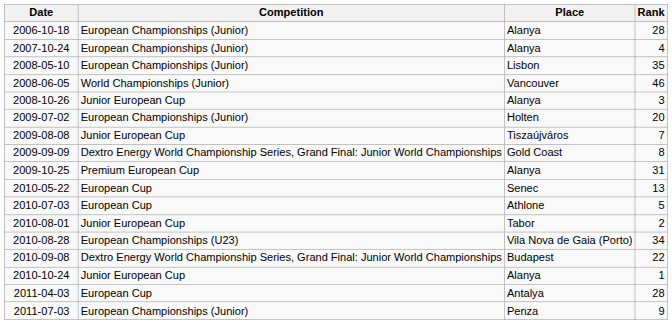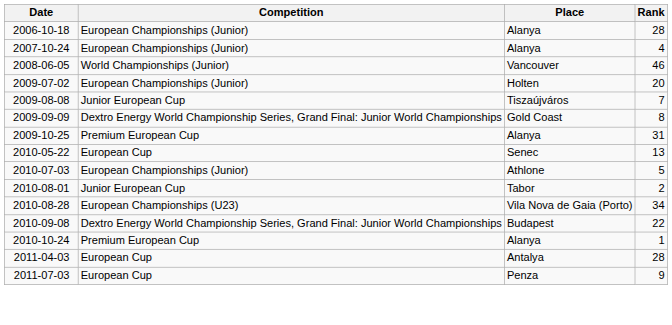 <table class="wikitable sortable">
 <tr>
 <th>Date</th>
 <th>Competition</th>
 <th>Place</th>
 <th>Rank</th>
 </tr>
 <tr>
 <td style="text-align:right">  2006-10-18  </td>
 <td>European Championships (Junior)</td>
 <td>Alanya</td>
 <td style="text-align:right">28</td>
 </tr>
 <tr>
 <td style="text-align:right">  2007-10-24  </td>
 <td>European Championships (Junior)</td>
 <td>Alanya</td>
 <td style="text-align:right">4</td>
 </tr>
 <tr>
-<td style="text-align:right">  2008-05-10  </td>
-<td>European Championships (Junior)</td>
-<td>Lisbon</td>
-<td style="text-align:right">35</td>
-</tr>
-<tr>
 <td style="text-align:right">  2008-06-05  </td>
 <td>World Championships (Junior)</td>
 <td>Vancouver</td>
 <td style="text-align:right">46</td>
-</tr>
-<tr>
-<td style="text-align:right">  2008-10-26  </td>
-<td>Junior European Cup</td>
-<td>Alanya</td>
-<td style="text-align:right">3</td>
 </tr>
 <tr>
 <td style="text-align:right">  2009-07-02  </td>
 <td>European Championships (Junior)</td>
 <td>Holten</td>
 <td style="text-align:right">20</td>
 </tr>
 <tr>
 <td style="text-align:right">  2009-08-08  </td>
 <td>Junior European Cup</td>
 <td>Tiszaújváros</td>
 <td style="text-align:right">7</td>
 </tr>
 <tr>
 <td style="text-align:right">  2009-09-09  </td>
 <td>Dextro Energy World Championship Series, Grand Final: Junior World Championships</td>
 <td>Gold Coast</td>
 <td style="text-align:right">8</td>
 </tr>
 <tr>
 <td style="text-align:right">  2009-10-25  </td>
 <td>Premium European Cup</td>
 <td>Alanya</td>
 <td style="text-align:right">31</td>
 </tr>
 <tr>
 <td style="text-align:right">  2010-05-22  </td>
 <td>European Cup</td>
 <td>Senec</td>
 <td style="text-align:right">13</td>
 </tr>
 <tr>
 <td style="text-align:right">  2010-07-03  </td>
-<td>European Cup</td>
+<td>European Championships (Junior)</td>
 <td>Athlone</td>
 <td style="text-align:right">5</td>
 </tr>
 <tr>
 <td style="text-align:right">  2010-08-01  </td>
 <td>Junior European Cup</td>
 <td>Tabor</td>
 <td style="text-align:right">2</td>
 </tr>
 <tr>
 <td style="text-align:right">  2010-08-28  </td>
 <td>European Championships (U23)</td>
 <td>Vila Nova de Gaia (Porto)</td>
 <td style="text-align:right">34</td>
 </tr>
 <tr>
 <td style="text-align:right">  2010-09-08  </td>
 <td>Dextro Energy World Championship Series, Grand Final: Junior World Championships</td>
 <td>Budapest</td>
 <td style="text-align:right">22</td>
 </tr>
 <tr>
 <td style="text-align:right">  2010-10-24  </td>
-<td>Junior European Cup</td>
+<td>Premium European Cup</td>
 <td>Alanya</td>
 <td style="text-align:right">1</td>
 </tr>
 <tr>
 <td style="text-align:right">  2011-04-03  </td>
 <td>European Cup</td>
 <td>Antalya</td>
 <td style="text-align:right">28</td>
 </tr>
 <tr>
 <td style="text-align:right">  2011-07-03  </td>
-<td>European Championships (Junior)</td>
+<td>European Cup</td>
 <td>Penza</td>
 <td style="text-align:right">9</td>
 </tr>
 </table>
